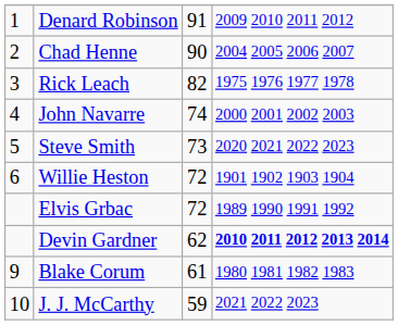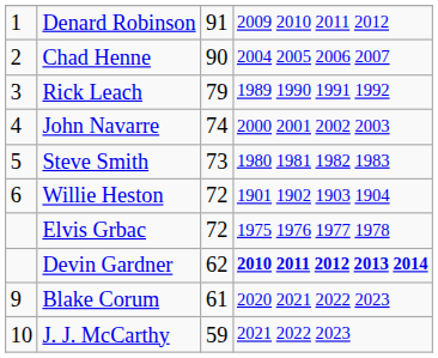 <table class="wikitable">
 <tr>
 </tr>
 <tr>
 <td>1</td>
 <td><a href='#'>Denard Robinson</a></td>
 <td><abbr>91</abbr></td>
 <td style="font-size:80%;"><a href='#'>2009</a> <a href='#'>2010</a> <a href='#'>2011</a> <a href='#'>2012</a></td>
 </tr>
 <tr>
 <td>2</td>
 <td><a href='#'>Chad Henne</a></td>
 <td><abbr>90</abbr></td>
 <td style="font-size:80%;"><a href='#'>2004</a> <a href='#'>2005</a> <a href='#'>2006</a> <a href='#'>2007</a></td>
 </tr>
 <tr>
 <td>3</td>
 <td><a href='#'>Rick Leach</a></td>
-<td><abbr>82</abbr></td>
-<td style="font-size:80%;"><a href='#'>1975</a> <a href='#'>1976</a> <a href='#'>1977</a> <a href='#'>1978</a></td>
+<td><abbr>79</abbr></td>
+<td style="font-size:80%;"><a href='#'>1989</a> <a href='#'>1990</a> <a href='#'>1991</a> <a href='#'>1992</a></td>
 </tr>
 <tr>
 <td>4</td>
 <td><a href='#'>John Navarre</a></td>
 <td><abbr>74</abbr></td>
 <td style="font-size:80%;"><a href='#'>2000</a> <a href='#'>2001</a> <a href='#'>2002</a> <a href='#'>2003</a></td>
 </tr>
 <tr>
 <td>5</td>
 <td><a href='#'>Steve Smith</a></td>
 <td><abbr>73</abbr></td>
-<td style="font-size:80%;"><a href='#'>2020</a> <a href='#'>2021</a> <a href='#'>2022</a> <a href='#'>2023</a></td>
+<td style="font-size:80%;"><a href='#'>1980</a> <a href='#'>1981</a> <a href='#'>1982</a> <a href='#'>1983</a></td>
 </tr>
 <tr>
 <td>6</td>
 <td><a href='#'>Willie Heston</a></td>
 <td><abbr>72</abbr></td>
 <td style="font-size:80%;"><a href='#'>1901</a> <a href='#'>1902</a> <a href='#'>1903</a> <a href='#'>1904</a></td>
 </tr>
 <tr>
 <td></td>
 <td><a href='#'>Elvis Grbac</a></td>
 <td><abbr>72</abbr></td>
-<td style="font-size:80%;"><a href='#'>1989</a> <a href='#'>1990</a> <a href='#'>1991</a> <a href='#'>1992</a></td>
+<td style="font-size:80%;"><a href='#'>1975</a> <a href='#'>1976</a> <a href='#'>1977</a> <a href='#'>1978</a></td>
 </tr>
 <tr>
 <td></td>
 <td><a href='#'>Devin Gardner</a></td>
 <td><abbr>62</abbr></td>
 <td style="font-size:80%;"><strong><a href='#'>2010</a> <a href='#'>2011</a> <a href='#'>2012</a> <a href='#'>2013</a> <a href='#'>2014</a></strong></td>
 </tr>
 <tr>
 <td>9</td>
 <td><a href='#'>Blake Corum</a></td>
 <td><abbr>61</abbr></td>
-<td style="font-size:80%;"><a href='#'>1980</a> <a href='#'>1981</a> <a href='#'>1982</a> <a href='#'>1983</a></td>
+<td style="font-size:80%;"><a href='#'>2020</a> <a href='#'>2021</a> <a href='#'>2022</a> <a href='#'>2023</a></td>
 </tr>
 <tr>
 <td>10</td>
 <td><a href='#'>J. J. McCarthy</a></td>
 <td><abbr>59</abbr></td>
 <td style="font-size:80%;"><a href='#'>2021</a> <a href='#'>2022</a> <a href='#'>2023</a></td>
 </tr>
 </table>
